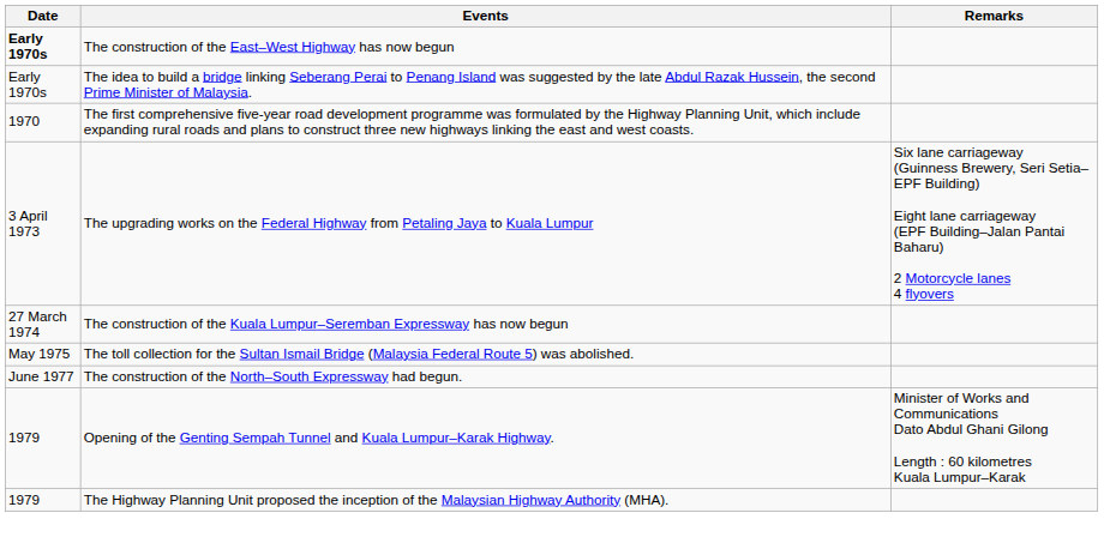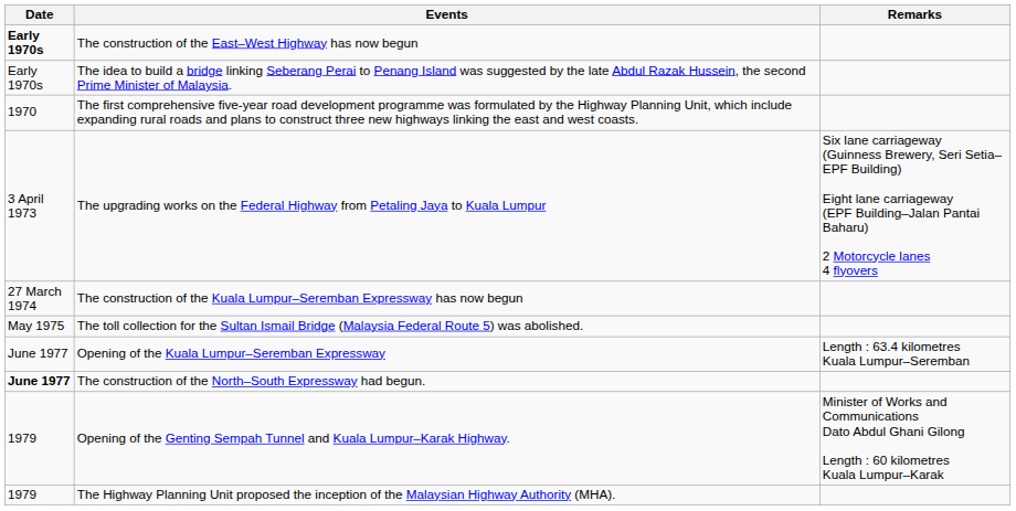 <table class="wikitable">
 <tr>
 <th>Date</th>
 <th>Events</th>
 <th>Remarks</th>
 </tr>
 <tr>
 <td><strong>Early 1970s</strong></td>
 <td>The construction of the <a href='#'>East–West Highway</a> has now begun</td>
 <td></td>
 </tr>
 <tr>
 <td>Early 1970s</td>
 <td>The idea to build a <a href='#'>bridge</a> linking <a href='#'>Seberang Perai</a> to <a href='#'>Penang Island</a> was suggested by the late <a href='#'>Abdul Razak Hussein</a>, the second <a href='#'>Prime Minister of Malaysia</a>.</td>
 <td></td>
 </tr>
 <tr>
 <td>1970</td>
 <td>The first comprehensive five-year road development programme was formulated by the Highway Planning Unit, which include expanding rural roads and plans to construct three new highways linking the east and west coasts.</td>
 <td></td>
 </tr>
 <tr>
 <td>3 April 1973</td>
 <td>The upgrading works on the <a href='#'>Federal Highway</a> from <a href='#'>Petaling Jaya</a> to <a href='#'>Kuala Lumpur</a></td>
 <td>Six lane carriageway<br>(Guinness Brewery, Seri Setia–EPF Building)<br><br>Eight lane carriageway<br> (EPF Building–Jalan Pantai Baharu)<br><br>2 <a href='#'>Motorcycle lanes</a><br>4 <a href='#'>flyovers</a></td>
 </tr>
 <tr>
 <td>27 March 1974</td>
 <td>The construction of the <a href='#'>Kuala Lumpur–Seremban Expressway</a> has now begun</td>
 <td></td>
 </tr>
 <tr>
 <td>May 1975</td>
 <td>The toll collection for the <a href='#'>Sultan Ismail Bridge</a> (<a href='#'>Malaysia Federal Route 5</a>) was abolished.</td>
 <td></td>
 </tr>
 <tr>
 <td>June 1977</td>
+<td>Opening of the <a href='#'>Kuala Lumpur–Seremban Expressway</a></td>
+<td>Length : 63.4 kilometres<br>Kuala Lumpur–Seremban</td>
+</tr>
+<tr>
+<td><strong>June 1977</strong></td>
 <td>The construction of the <a href='#'>North–South Expressway</a> had begun.</td>
 <td></td>
 </tr>
 <tr>
 <td>1979</td>
 <td>Opening of the <a href='#'>Genting Sempah Tunnel</a> and <a href='#'>Kuala Lumpur–Karak Highway</a>.</td>
 <td>Minister of Works and Communications<br>Dato Abdul Ghani Gilong<br><br>Length : 60 kilometres<br>Kuala Lumpur–Karak</td>
 </tr>
 <tr>
 <td>1979</td>
 <td>The Highway Planning Unit proposed the inception of the <a href='#'>Malaysian Highway Authority</a> (MHA).</td>
 <td></td>
 </tr>
 </table>
